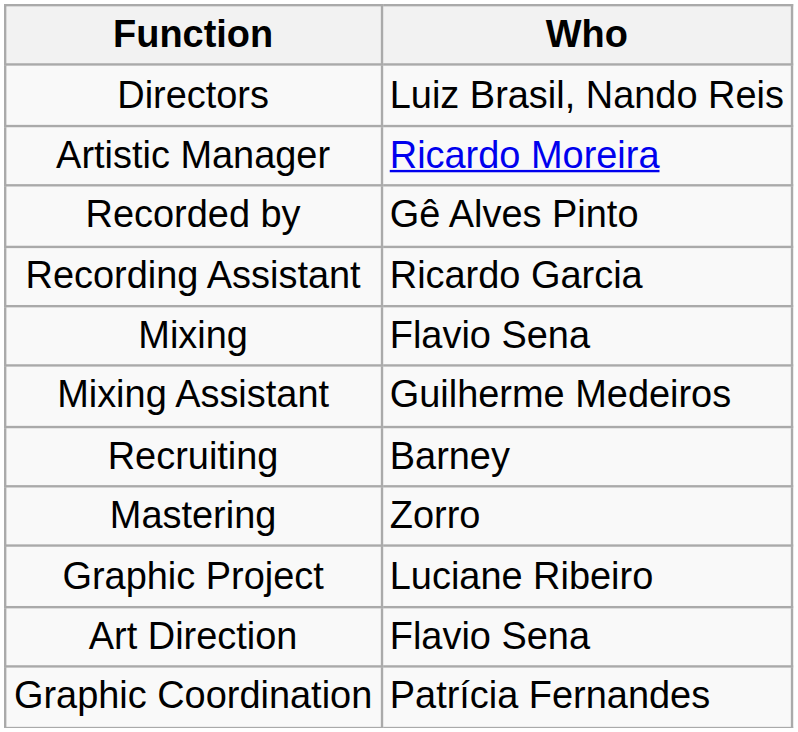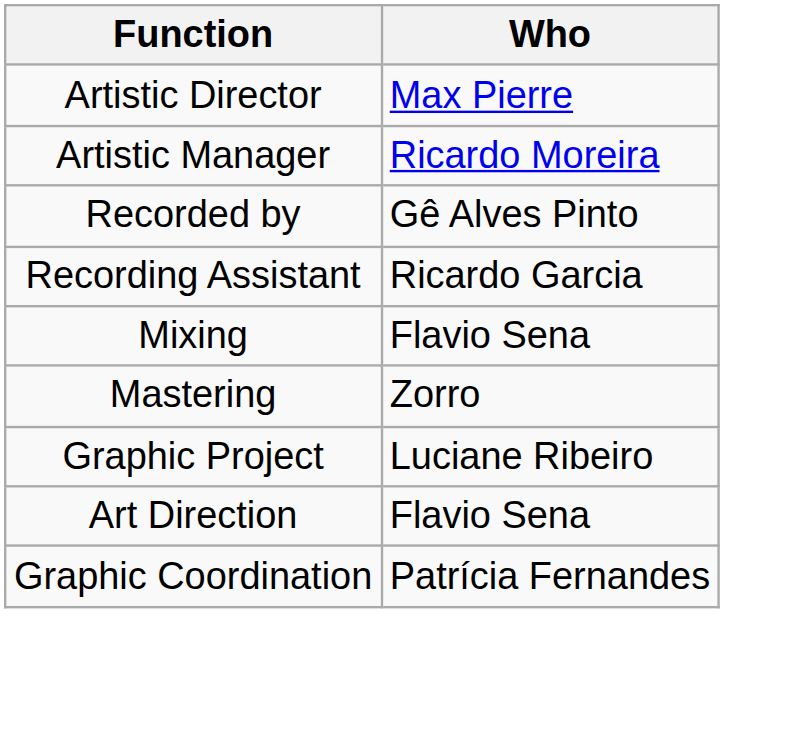 <table class="wikitable">
 <tr>
 <th>Function</th>
 <th>Who</th>
 </tr>
 <tr>
-<td align=center>Directors</td>
-<td>Luiz Brasil, Nando Reis</td>
+<td align=center>Artistic Director</td>
+<td><a href='#'>Max Pierre</a></td>
 </tr>
 <tr>
 <td align=center>Artistic Manager</td>
 <td><a href='#'>Ricardo Moreira</a></td>
 </tr>
 <tr>
 <td align=center>Recorded by</td>
 <td>Gê Alves Pinto</td>
 </tr>
 <tr>
 <td align=center>Recording Assistant</td>
 <td>Ricardo Garcia</td>
 </tr>
 <tr>
 <td align=center>Mixing</td>
 <td>Flavio Sena</td>
 </tr>
 <tr>
-<td align=center>Mixing Assistant</td>
-<td>Guilherme Medeiros</td>
-</tr>
-<tr>
-<td align=center>Recruiting</td>
-<td>Barney</td>
-</tr>
-<tr>
 <td align=center>Mastering</td>
 <td>Zorro</td>
 </tr>
 <tr>
 <td align=center>Graphic Project</td>
 <td>Luciane Ribeiro</td>
 </tr>
 <tr>
 <td align=center>Art Direction</td>
 <td>Flavio Sena</td>
 </tr>
 <tr>
 <td align=center>Graphic Coordination</td>
 <td>Patrícia Fernandes</td>
 </tr>
 </table>
